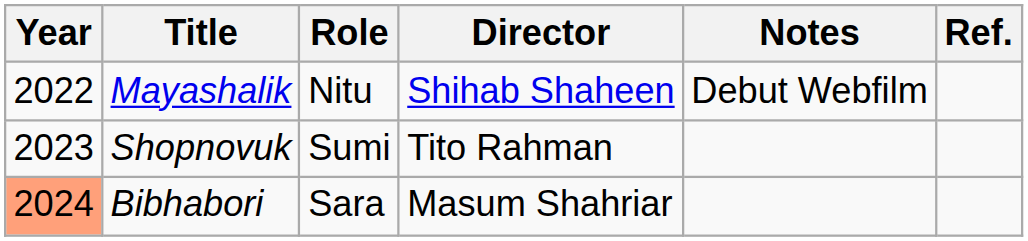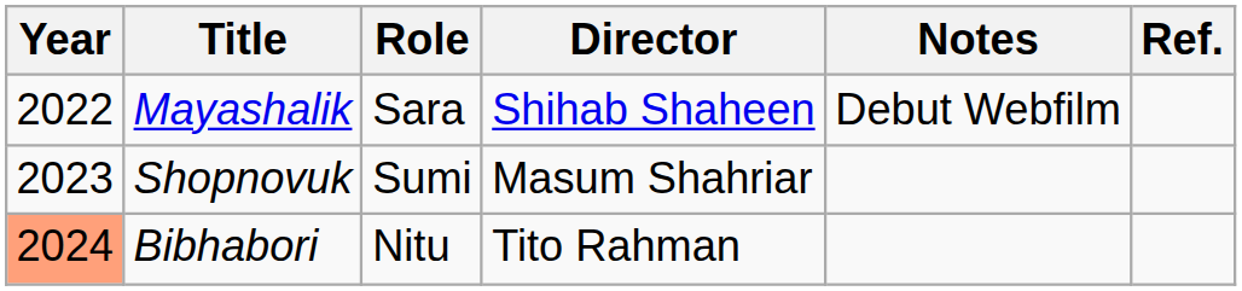 <table class="wikitable">
 <tr>
 <th>Year</th>
 <th>Title</th>
 <th>Role</th>
 <th>Director</th>
 <th>Notes</th>
 <th>Ref.</th>
 </tr>
 <tr>
 <td>2022</td>
 <td><em><a href='#'>Mayashalik</a></em></td>
-<td>Nitu</td>
+<td>Sara</td>
 <td><a href='#'>Shihab Shaheen</a></td>
 <td>Debut Webfilm</td>
 <td></td>
 </tr>
 <tr>
 <td>2023</td>
 <td><em>Shopnovuk</em></td>
 <td>Sumi</td>
-<td>Tito Rahman</td>
+<td>Masum Shahriar</td>
 <td></td>
 <td></td>
 </tr>
 <tr>
 <td style="background: lightsalmon;">2024</td>
 <td><em>Bibhabori</em></td>
-<td>Sara</td>
-<td>Masum Shahriar</td>
+<td>Nitu</td>
+<td>Tito Rahman</td>
 <td></td>
 <td></td>
 </tr>
 </table>
